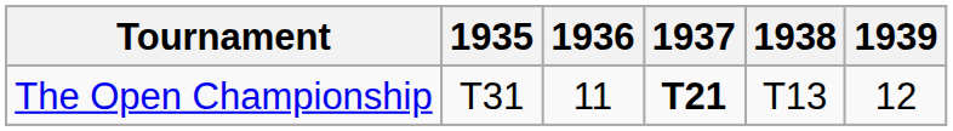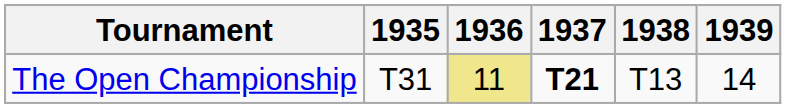 <table class="wikitable" style="font-size:95%;text-align:center;">
 <tr>
 <th>Tournament</th>
 <th>1935</th>
 <th>1936</th>
 <th>1937</th>
 <th>1938</th>
 <th>1939</th>
 </tr>
 <tr>
 <td align=left><a href='#'>The Open Championship</a></td>
 <td>T31</td>
-<td>11</td>
+<td style="background: khaki;">11</td>
 <td><strong>T21</strong></td>
 <td>T13</td>
-<td>12</td>
+<td>14</td>
 </tr>
 </table>
